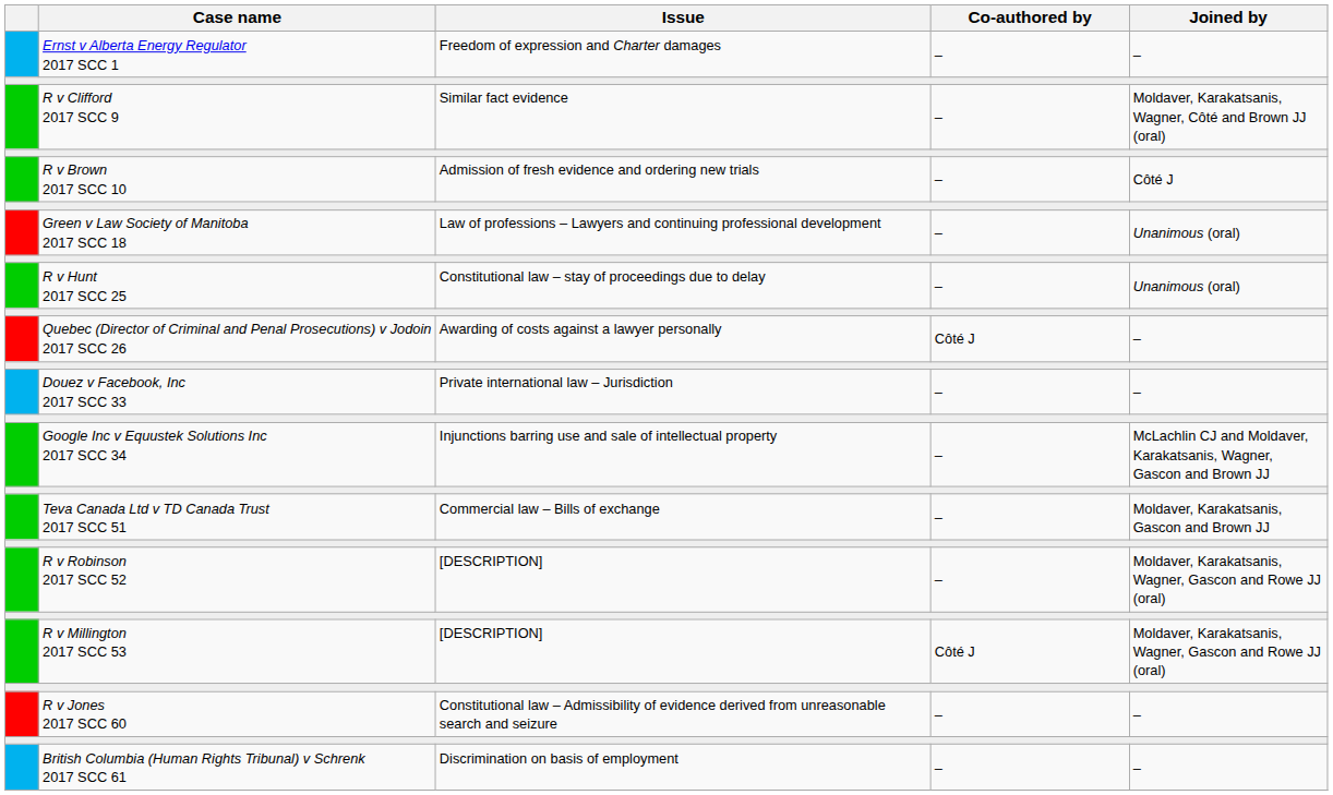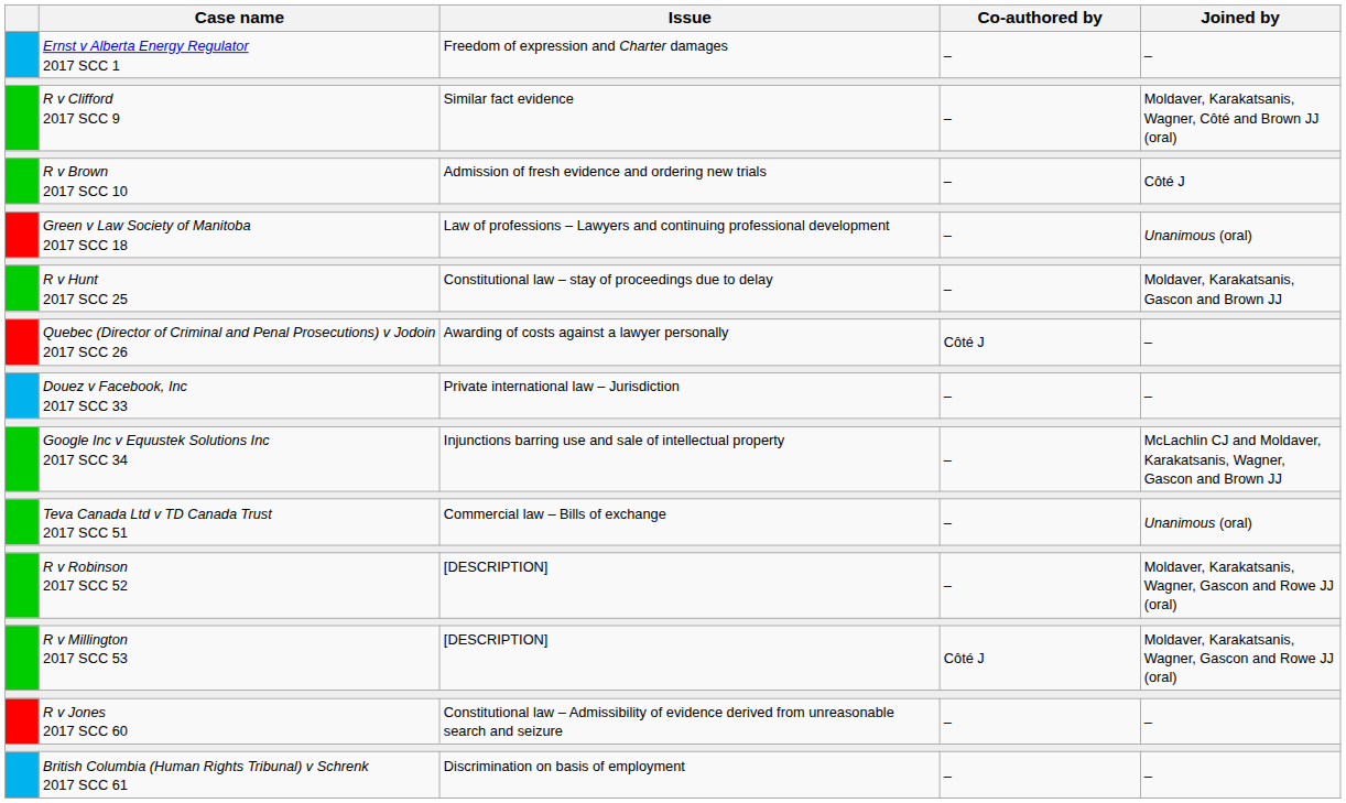 <table class="wikitable" width=100%>
 <tr bgcolor="#CCCCCC">
 <th width=25px></th>
 <th width=30%>Case name</th>
 <th>Issue</th>
 <th width=15%>Co-authored by</th>
 <th width=15%>Joined by</th>
 </tr>
 <tr>
 <td bgcolor="00B2EE"></td>
 <td align=left valign=top><small><em><a href='#'>Ernst v Alberta Energy Regulator</a></em><br> 2017 SCC 1 </small></td>
 <td valign=top><small> Freedom of expression and <em>Charter</em> damages</small></td>
 <td><small> –</small></td>
 <td><small>  –</small></td>
 </tr>
 <tr>
 <td bgcolor=#EEEEEE colspan=5 valign=top><small></small></td>
 </tr>
 <tr>
 <td bgcolor="00cd00"></td>
 <td align=left valign=top><small><em>R v Clifford</em><br> 2017 SCC 9 </small></td>
 <td valign=top><small>Similar fact evidence</small></td>
 <td><small> –</small></td>
 <td><small> Moldaver, Karakatsanis, Wagner, Côté and Brown JJ (oral)</small></td>
 </tr>
 <tr>
 <td bgcolor=#EEEEEE colspan=5 valign=top><small></small></td>
 </tr>
 <tr>
 <td bgcolor="00cd00"></td>
 <td align=left valign=top><small><em>R v Brown</em><br> 2017 SCC 10 </small></td>
 <td valign=top><small>Admission of fresh evidence and ordering new trials</small></td>
 <td><small> –</small></td>
 <td><small> Côté J</small></td>
 </tr>
 <tr>
 <td bgcolor=#EEEEEE colspan=5 valign=top><small></small></td>
 </tr>
 <tr>
 <td bgcolor="red"></td>
 <td align=left valign=top><small><em>Green v Law Society of Manitoba</em><br> 2017 SCC 18 </small></td>
 <td valign=top><small>Law of professions – Lawyers and continuing professional development</small></td>
 <td><small> –</small></td>
 <td><small> <em>Unanimous</em> (oral)</small></td>
 </tr>
 <tr>
 <td bgcolor=#EEEEEE colspan=5 valign=top><small></small></td>
 </tr>
 <tr>
 <td bgcolor="00cd00"></td>
 <td align=left valign=top><small><em>R v Hunt</em><br> 2017 SCC 25 </small></td>
 <td valign=top><small>Constitutional law – stay of proceedings due to delay</small></td>
 <td><small> –</small></td>
-<td><small> <em>Unanimous</em> (oral)</small></td>
+<td><small> Moldaver, Karakatsanis, Gascon and Brown JJ</small></td>
 </tr>
 <tr>
 <td bgcolor=#EEEEEE colspan=5 valign=top><small></small></td>
 </tr>
 <tr>
 <td bgcolor="red"></td>
 <td align=left valign=top><small><em>Quebec (Director of Criminal and Penal Prosecutions) v Jodoin</em><br> 2017 SCC 26 </small></td>
 <td valign=top><small>Awarding of costs against a lawyer personally</small></td>
 <td><small> Côté J</small></td>
 <td><small> –</small></td>
 </tr>
 <tr>
 <td bgcolor=#EEEEEE colspan=5 valign=top><small></small></td>
 </tr>
 <tr>
 <td bgcolor="00B2EE"></td>
 <td align=left valign=top><small><em>Douez v Facebook, Inc</em><br> 2017 SCC 33 </small></td>
 <td valign=top><small>Private international law – Jurisdiction</small></td>
 <td><small> –</small></td>
 <td><small> –</small></td>
 </tr>
 <tr>
 <td bgcolor=#EEEEEE colspan=5 valign=top><small></small></td>
 </tr>
 <tr>
 <td bgcolor="00cd00"></td>
 <td align=left valign=top><small><em>Google Inc v Equustek Solutions Inc</em><br> 2017 SCC 34 </small></td>
 <td valign=top><small>Injunctions barring use and sale of intellectual property</small></td>
 <td><small> –</small></td>
 <td><small> McLachlin CJ and Moldaver, Karakatsanis, Wagner, Gascon and Brown JJ</small></td>
 </tr>
 <tr>
 <td bgcolor=#EEEEEE colspan=5 valign=top><small></small></td>
 </tr>
 <tr>
 <td bgcolor="00cd00"></td>
 <td align=left valign=top><small><em>Teva Canada Ltd v TD Canada Trust</em><br> 2017 SCC 51 </small></td>
 <td valign=top><small>Commercial law – Bills of exchange</small></td>
 <td><small> –</small></td>
-<td><small> Moldaver, Karakatsanis, Gascon and Brown JJ</small></td>
+<td><small> <em>Unanimous</em> (oral)</small></td>
 </tr>
 <tr>
 <td bgcolor=#EEEEEE colspan=5 valign=top><small></small></td>
 </tr>
 <tr>
 <td bgcolor="00cd00"></td>
 <td align=left valign=top><small><em>R v Robinson</em><br> 2017 SCC 52 </small></td>
 <td valign=top><small>[DESCRIPTION]</small></td>
 <td><small> –</small></td>
 <td><small> Moldaver, Karakatsanis, Wagner, Gascon and Rowe JJ (oral)</small></td>
 </tr>
 <tr>
 <td bgcolor=#EEEEEE colspan=5 valign=top><small></small></td>
 </tr>
 <tr>
 <td bgcolor="00cd00"></td>
 <td align=left valign=top><small><em>R v Millington</em><br> 2017 SCC 53 </small></td>
 <td valign=top><small>[DESCRIPTION]</small></td>
 <td><small> Côté J</small></td>
 <td><small> Moldaver, Karakatsanis, Wagner, Gascon and Rowe JJ (oral)</small></td>
 </tr>
 <tr>
 <td bgcolor=#EEEEEE colspan=5 valign=top><small></small></td>
 </tr>
 <tr>
 <td bgcolor="red"></td>
 <td align=left valign=top><small><em>R v Jones</em><br> 2017 SCC 60 </small></td>
 <td valign=top><small>Constitutional law – Admissibility of evidence derived from unreasonable search and seizure</small></td>
 <td><small> –</small></td>
 <td><small> –</small></td>
 </tr>
 <tr>
 <td bgcolor=#EEEEEE colspan=5 valign=top><small></small></td>
 </tr>
 <tr>
 <td bgcolor="00B2EE"></td>
 <td align=left valign=top><small><em>British Columbia (Human Rights Tribunal) v Schrenk</em><br> 2017 SCC 61 </small></td>
 <td valign=top><small>Discrimination on basis of employment</small></td>
 <td><small> –</small></td>
 <td><small> –</small></td>
 </tr>
 <tr>
 </tr>
 </table>
